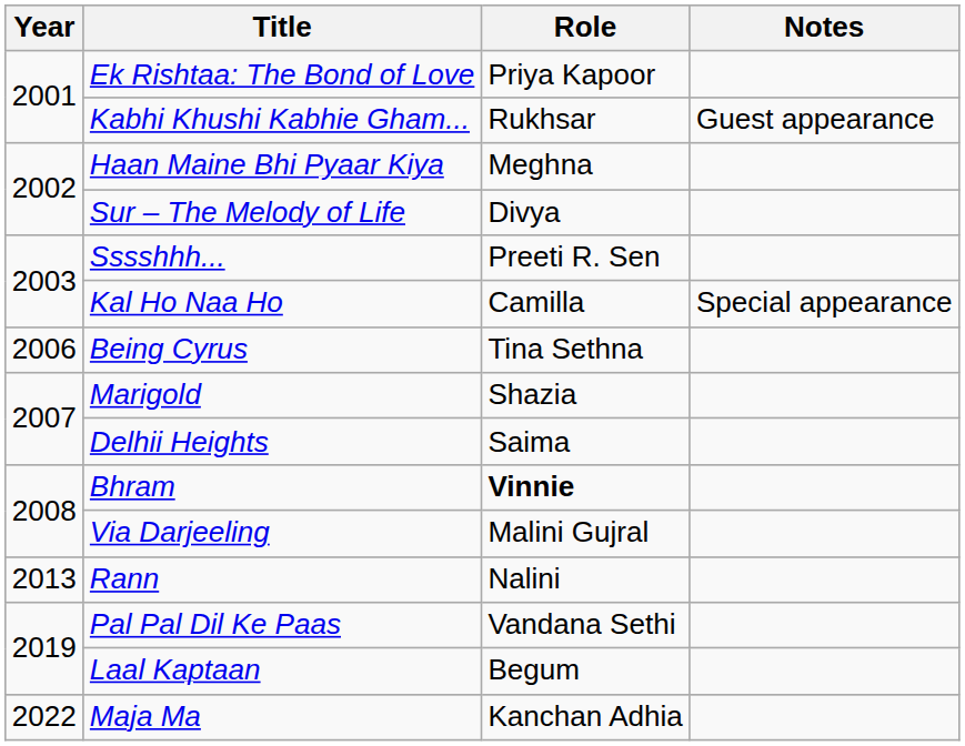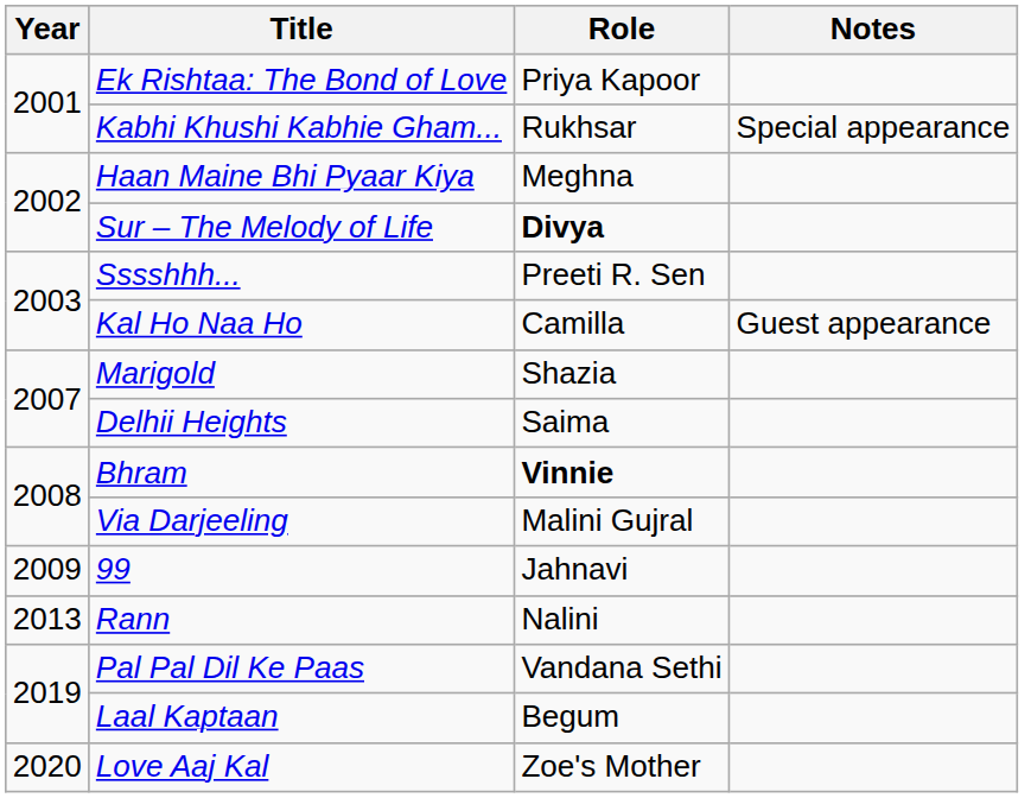 <table class="wikitable plainrowheaders sortable">
 <tr>
 <th scope="col">Year</th>
 <th scope="col">Title</th>
 <th scope="col">Role</th>
 <th class="unsortable">Notes</th>
 </tr>
 <tr>
 <td rowspan="2">2001</td>
 <td><em><a href='#'>Ek Rishtaa: The Bond of Love</a></em></td>
 <td>Priya Kapoor</td>
 <td></td>
 </tr>
 <tr>
 <td><em><a href='#'>Kabhi Khushi Kabhie Gham...</a></em></td>
 <td>Rukhsar</td>
-<td>Guest appearance</td>
+<td>Special appearance</td>
 </tr>
 <tr>
 <td rowspan="2">2002</td>
 <td><em><a href='#'>Haan Maine Bhi Pyaar Kiya</a></em></td>
 <td>Meghna</td>
 <td></td>
 </tr>
 <tr>
 <td><em><a href='#'>Sur – The Melody of Life</a></em></td>
-<td>Divya</td>
+<td><strong>Divya</strong></td>
 <td></td>
 </tr>
 <tr>
 <td rowspan="2">2003</td>
 <td><em><a href='#'>Sssshhh...</a></em></td>
 <td>Preeti R. Sen</td>
 <td></td>
 </tr>
 <tr>
 <td><em><a href='#'>Kal Ho Naa Ho</a></em></td>
 <td>Camilla</td>
-<td>Special appearance</td>
-</tr>
-<tr>
-<td>2006</td>
-<td><em><a href='#'>Being Cyrus</a></em></td>
-<td>Tina Sethna</td>
-<td></td>
+<td>Guest appearance</td>
 </tr>
 <tr>
 <td rowspan="2">2007</td>
 <td><em><a href='#'>Marigold</a></em></td>
 <td>Shazia</td>
 <td></td>
 </tr>
 <tr>
 <td><em><a href='#'>Delhii Heights</a></em></td>
 <td>Saima</td>
 <td></td>
 </tr>
 <tr>
 <td rowspan="2">2008</td>
 <td><em><a href='#'>Bhram</a></em></td>
 <td><strong>Vinnie</strong></td>
 <td></td>
 </tr>
 <tr>
 <td><em><a href='#'>Via Darjeeling</a></em></td>
 <td>Malini Gujral</td>
 <td></td>
 </tr>
 <tr>
+<td>2009</td>
+<td><em><a href='#'>99</a></em></td>
+<td>Jahnavi</td>
+<td></td>
+</tr>
+<tr>
 <td>2013</td>
 <td><em><a href='#'>Rann</a></em></td>
 <td>Nalini</td>
 <td></td>
 </tr>
 <tr>
 <td rowspan="2">2019</td>
 <td><em><a href='#'>Pal Pal Dil Ke Paas</a></em></td>
 <td>Vandana Sethi</td>
 <td></td>
 </tr>
 <tr>
 <td><em><a href='#'>Laal Kaptaan</a></em></td>
 <td>Begum</td>
 <td></td>
 </tr>
 <tr>
-<td>2022</td>
-<td><em><a href='#'>Maja Ma</a></em></td>
-<td>Kanchan Adhia</td>
+<td>2020</td>
+<td><em><a href='#'>Love Aaj Kal</a></em></td>
+<td>Zoe's Mother</td>
 <td></td>
 </tr>
 </table>
